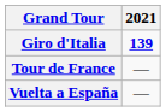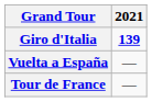 <table class="wikitable plainrowheaders">
 <tr>
 <th scope="col"><a href='#'>Grand Tour</a></th>
 <th scope="col">2021</th>
 </tr>
 <tr style="text-align:center;">
 <th scope="row"> <a href='#'>Giro d'Italia</a></th>
 <td><strong><a href='#'>139</a></strong></td>
 </tr>
 <tr style="text-align:center;">
+<th scope="row"> <a href='#'>Vuelta a España</a></th>
+<td>—</td>
+</tr>
+<tr style="text-align:center;">
 <th scope="row"> <a href='#'>Tour de France</a></th>
 <td>—</td>
 </tr>
-<tr style="text-align:center;">
-<th scope="row"> <a href='#'>Vuelta a España</a></th>
-<td>—</td>
-</tr>
 </table>
